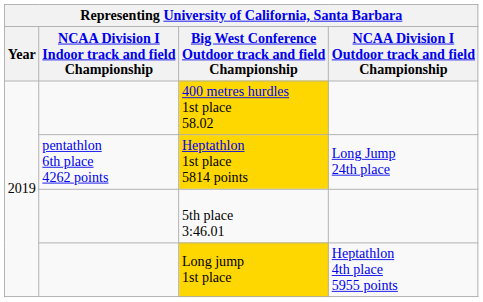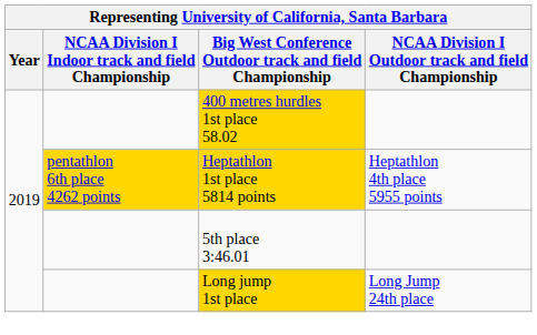 <table class="wikitable sortable">
 <tr>
 <th colspan="6">Representing <a href='#'>University of California, Santa Barbara</a></th>
 </tr>
 <tr>
 <th>Year</th>
 <th><a href='#'>NCAA Division I</a><br><a href='#'>Indoor track and field</a><br>Championship</th>
 <th><a href='#'>Big West Conference</a><br><a href='#'>Outdoor track and field</a><br>Championship</th>
 <th><a href='#'>NCAA Division I</a><br><a href='#'>Outdoor track and field</a><br>Championship</th>
 </tr>
 <tr>
 <td Rowspan=4>2019</td>
 <td></td>
 <td bgcolor=gold><a href='#'>400 metres hurdles</a><br>1st place <br> 58.02</td>
 <td></td>
 </tr>
 <tr>
-<td><a href='#'>pentathlon</a><br><a href='#'>6th place<br> 4262 points</a></td>
+<td style="background: gold;"><a href='#'>pentathlon</a><br><a href='#'>6th place<br> 4262 points</a></td>
 <td bgcolor=gold><a href='#'>Heptathlon</a> <br>1st place <br>5814 points</td>
-<td><a href='#'>Long Jump  <br>24th place<br></a></td>
+<td><a href='#'>Heptathlon</a> <br> <a href='#'>4th place <br>5955 points</a></td>
 </tr>
 <tr>
 <td></td>
 <td> <br> 5th place <br> 3:46.01</td>
 <td></td>
 </tr>
 <tr>
 <td></td>
 <td bgcolor=gold>Long jump <br> 1st place <br> </td>
-<td><a href='#'>Heptathlon</a> <br> <a href='#'>4th place <br>5955 points</a></td>
+<td><a href='#'>Long Jump  <br>24th place<br></a></td>
 </tr>
 </table>
